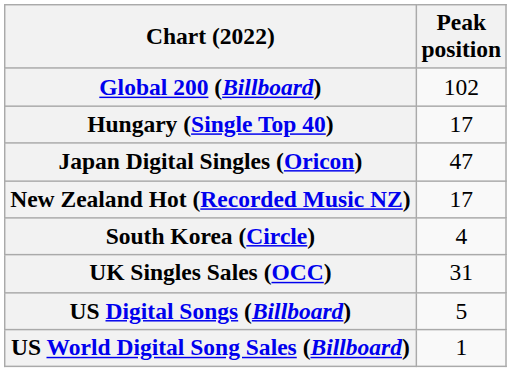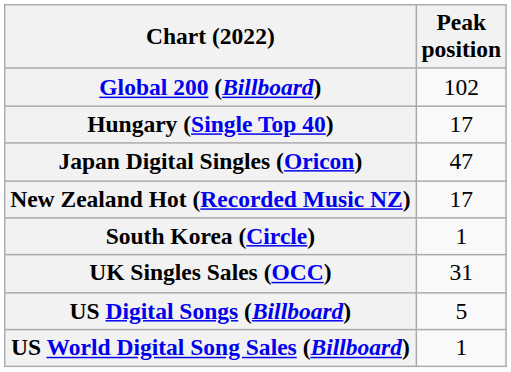 <table class="wikitable sortable plainrowheaders" style="text-align:center">
 <tr>
 <th scope="col">Chart (2022)</th>
 <th scope="col">Peak<br>position</th>
 </tr>
 <tr>
 <th scope="row"><a href='#'>Global 200</a> (<em><a href='#'>Billboard</a></em>)</th>
 <td>102</td>
 </tr>
 <tr>
 <th scope="row">Hungary (<a href='#'>Single Top 40</a>)</th>
 <td>17</td>
 </tr>
 <tr>
 <th scope="row">Japan Digital Singles (<a href='#'>Oricon</a>)</th>
 <td>47</td>
 </tr>
 <tr>
 <th scope="row">New Zealand Hot (<a href='#'>Recorded Music NZ</a>)</th>
 <td>17</td>
 </tr>
 <tr>
 <th scope="row">South Korea (<a href='#'>Circle</a>)</th>
-<td>4</td>
+<td>1</td>
 </tr>
 <tr>
 <th scope="row">UK Singles Sales (<a href='#'>OCC</a>)</th>
 <td>31</td>
 </tr>
 <tr>
 <th scope="row">US <a href='#'>Digital Songs</a> (<em><a href='#'>Billboard</a></em>)</th>
 <td>5</td>
 </tr>
 <tr>
 <th scope="row">US <a href='#'>World Digital Song Sales</a> (<em><a href='#'>Billboard</a></em>)</th>
 <td>1</td>
 </tr>
 </table>
